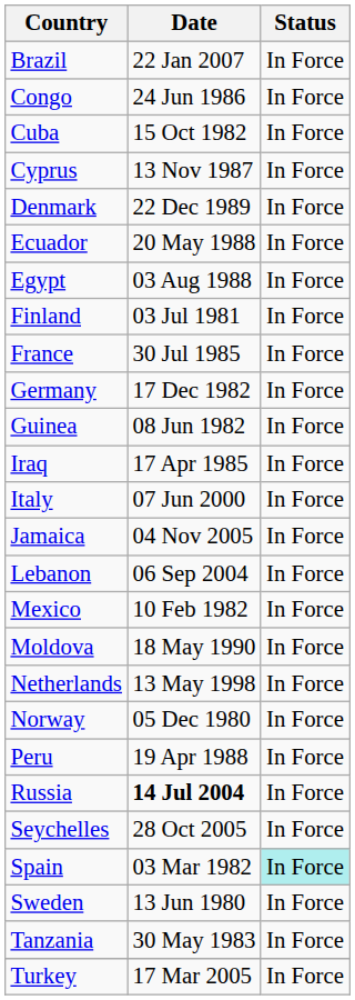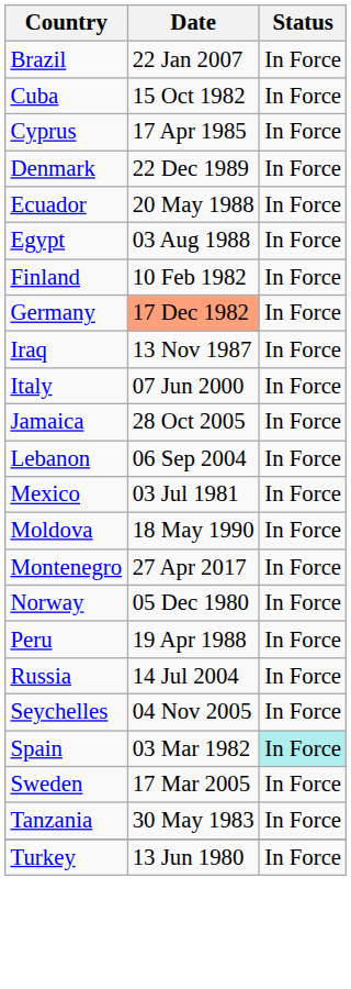 <table class="wikitable">
 <tr>
 <th>Country</th>
 <th>Date</th>
 <th>Status</th>
 </tr>
 <tr>
 <td><a href='#'>Brazil</a></td>
 <td>22 Jan 2007</td>
 <td>In Force</td>
 </tr>
 <tr>
-<td><a href='#'>Congo</a></td>
-<td>24 Jun 1986</td>
-<td>In Force</td>
-</tr>
-<tr>
 <td><a href='#'>Cuba</a></td>
 <td>15 Oct 1982</td>
 <td>In Force</td>
 </tr>
 <tr>
 <td><a href='#'>Cyprus</a></td>
-<td>13 Nov 1987</td>
+<td>17 Apr 1985</td>
 <td>In Force</td>
 </tr>
 <tr>
 <td><a href='#'>Denmark</a></td>
 <td>22 Dec 1989</td>
 <td>In Force</td>
 </tr>
 <tr>
 <td><a href='#'>Ecuador</a></td>
 <td>20 May 1988</td>
 <td>In Force</td>
 </tr>
 <tr>
 <td><a href='#'>Egypt</a></td>
 <td>03 Aug 1988</td>
 <td>In Force</td>
 </tr>
 <tr>
 <td><a href='#'>Finland</a></td>
-<td>03 Jul 1981</td>
-<td>In Force</td>
-</tr>
-<tr>
-<td><a href='#'>France</a></td>
-<td>30 Jul 1985</td>
+<td>10 Feb 1982</td>
 <td>In Force</td>
 </tr>
 <tr>
 <td><a href='#'>Germany</a></td>
-<td>17 Dec 1982</td>
-<td>In Force</td>
-</tr>
-<tr>
-<td><a href='#'>Guinea</a></td>
-<td>08 Jun 1982</td>
+<td style="background: lightsalmon;">17 Dec 1982</td>
 <td>In Force</td>
 </tr>
 <tr>
 <td><a href='#'>Iraq</a></td>
-<td>17 Apr 1985</td>
+<td>13 Nov 1987</td>
 <td>In Force</td>
 </tr>
 <tr>
 <td><a href='#'>Italy</a></td>
 <td>07 Jun 2000</td>
 <td>In Force</td>
 </tr>
 <tr>
 <td><a href='#'>Jamaica</a></td>
-<td>04 Nov 2005</td>
+<td>28 Oct 2005</td>
 <td>In Force</td>
 </tr>
 <tr>
 <td><a href='#'>Lebanon</a></td>
 <td>06 Sep 2004</td>
 <td>In Force</td>
 </tr>
 <tr>
 <td><a href='#'>Mexico</a></td>
-<td>10 Feb 1982</td>
+<td>03 Jul 1981</td>
 <td>In Force</td>
 </tr>
 <tr>
 <td><a href='#'>Moldova</a></td>
 <td>18 May 1990</td>
 <td>In Force</td>
 </tr>
 <tr>
-<td><a href='#'>Netherlands</a></td>
-<td>13 May 1998</td>
+<td><a href='#'>Montenegro</a></td>
+<td>27 Apr 2017</td>
 <td>In Force</td>
 </tr>
 <tr>
 <td><a href='#'>Norway</a></td>
 <td>05 Dec 1980</td>
 <td>In Force</td>
 </tr>
 <tr>
 <td><a href='#'>Peru</a></td>
 <td>19 Apr 1988</td>
 <td>In Force</td>
 </tr>
 <tr>
 <td><a href='#'>Russia</a></td>
-<td><strong>14 Jul 2004</strong></td>
+<td>14 Jul 2004</td>
 <td>In Force</td>
 </tr>
 <tr>
 <td><a href='#'>Seychelles</a></td>
-<td>28 Oct 2005</td>
+<td>04 Nov 2005</td>
 <td>In Force</td>
 </tr>
 <tr>
 <td><a href='#'>Spain</a></td>
 <td>03 Mar 1982</td>
 <td style="background: paleturquoise;">In Force</td>
 </tr>
 <tr>
 <td><a href='#'>Sweden</a></td>
-<td>13 Jun 1980</td>
+<td>17 Mar 2005</td>
 <td>In Force</td>
 </tr>
 <tr>
 <td><a href='#'>Tanzania</a></td>
 <td>30 May 1983</td>
 <td>In Force</td>
 </tr>
 <tr>
 </tr>
 <tr>
 <td><a href='#'>Turkey</a></td>
-<td>17 Mar 2005</td>
+<td>13 Jun 1980</td>
 <td>In Force</td>
 </tr>
 </table>
